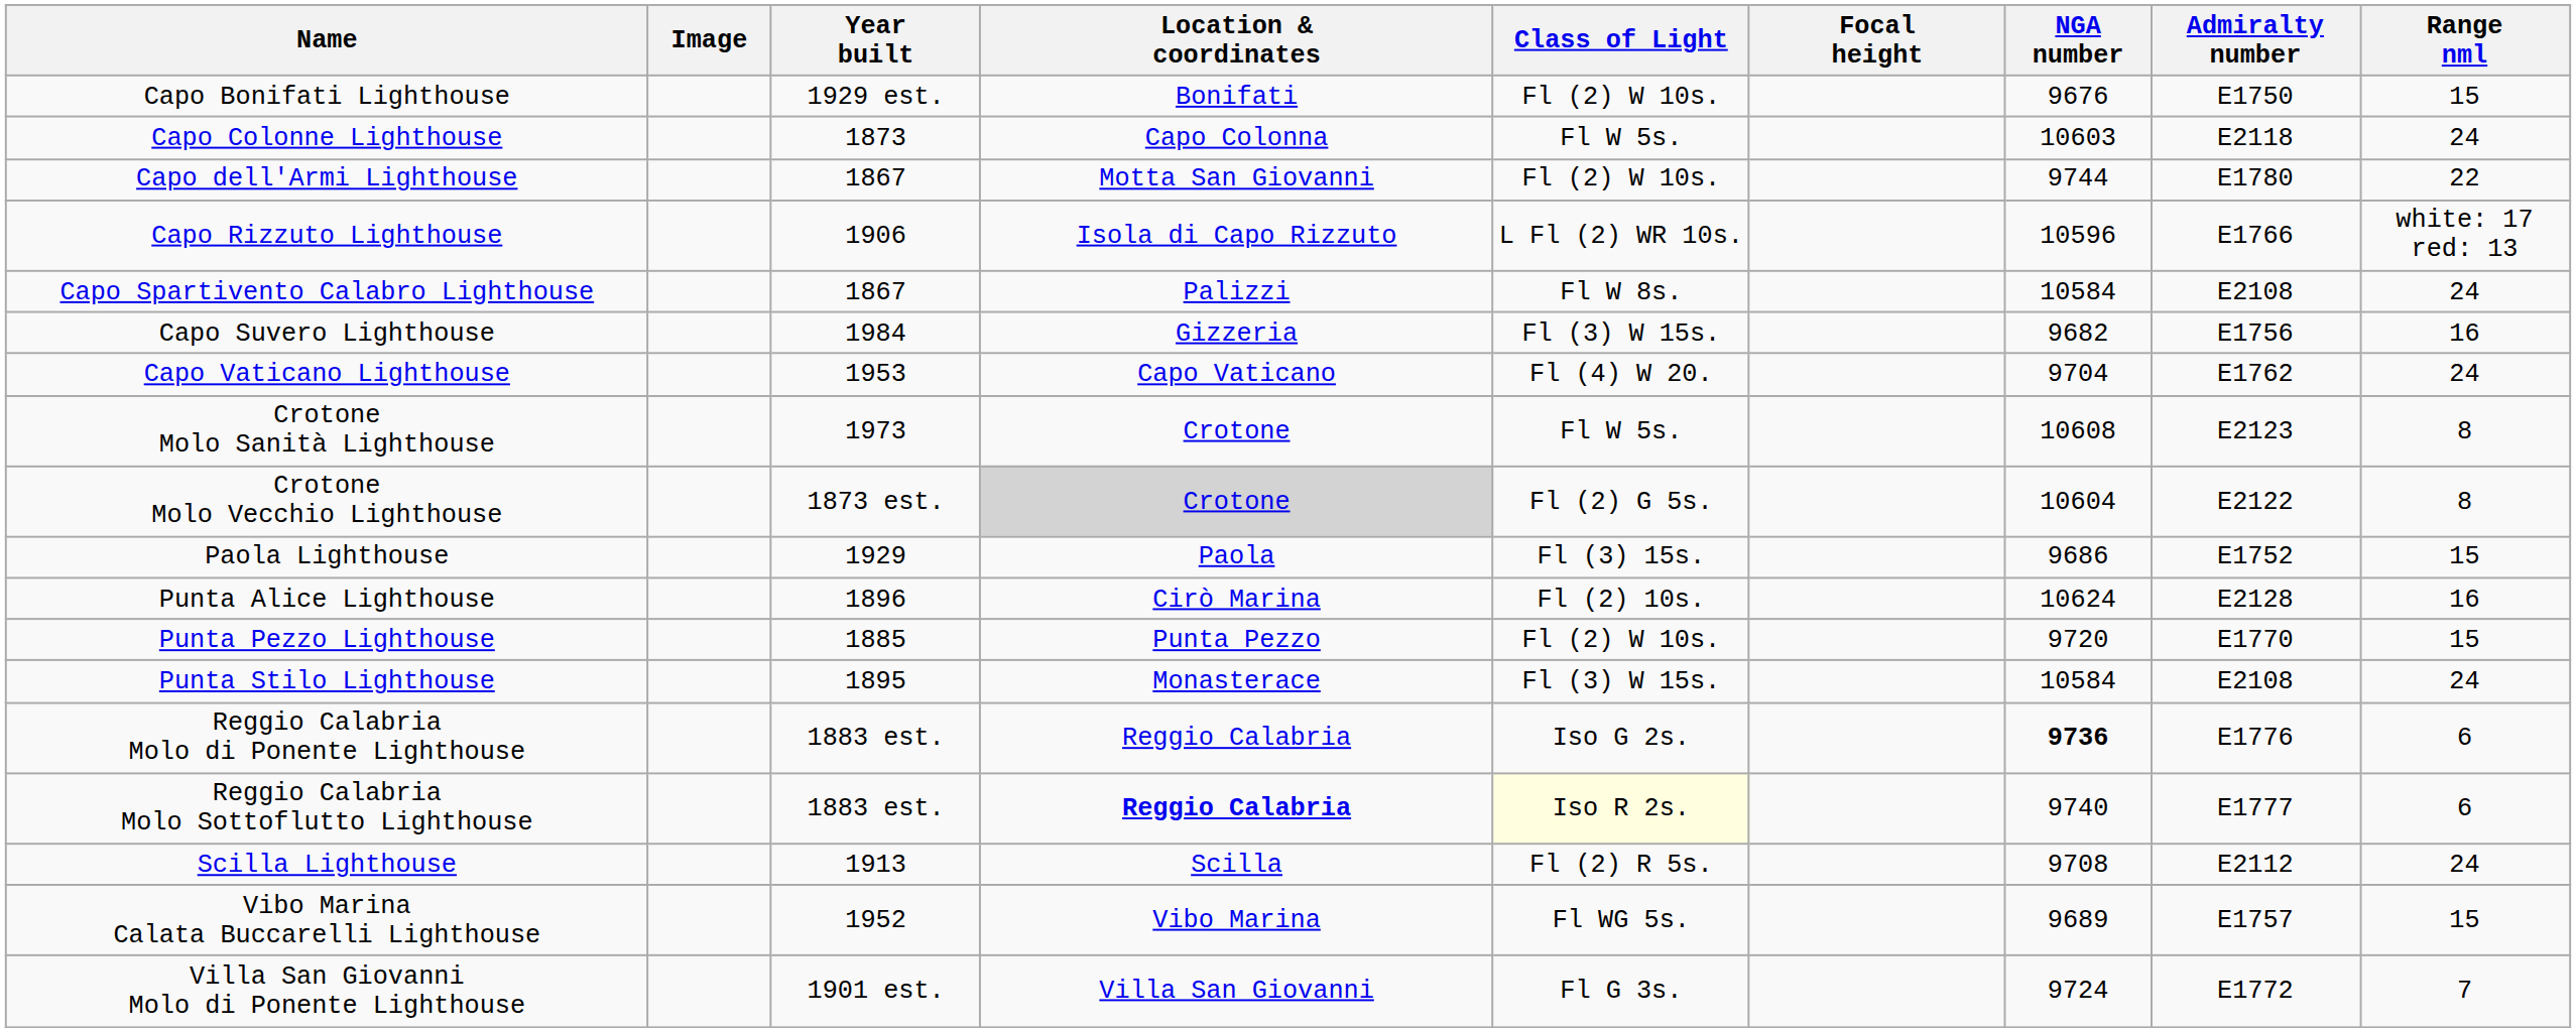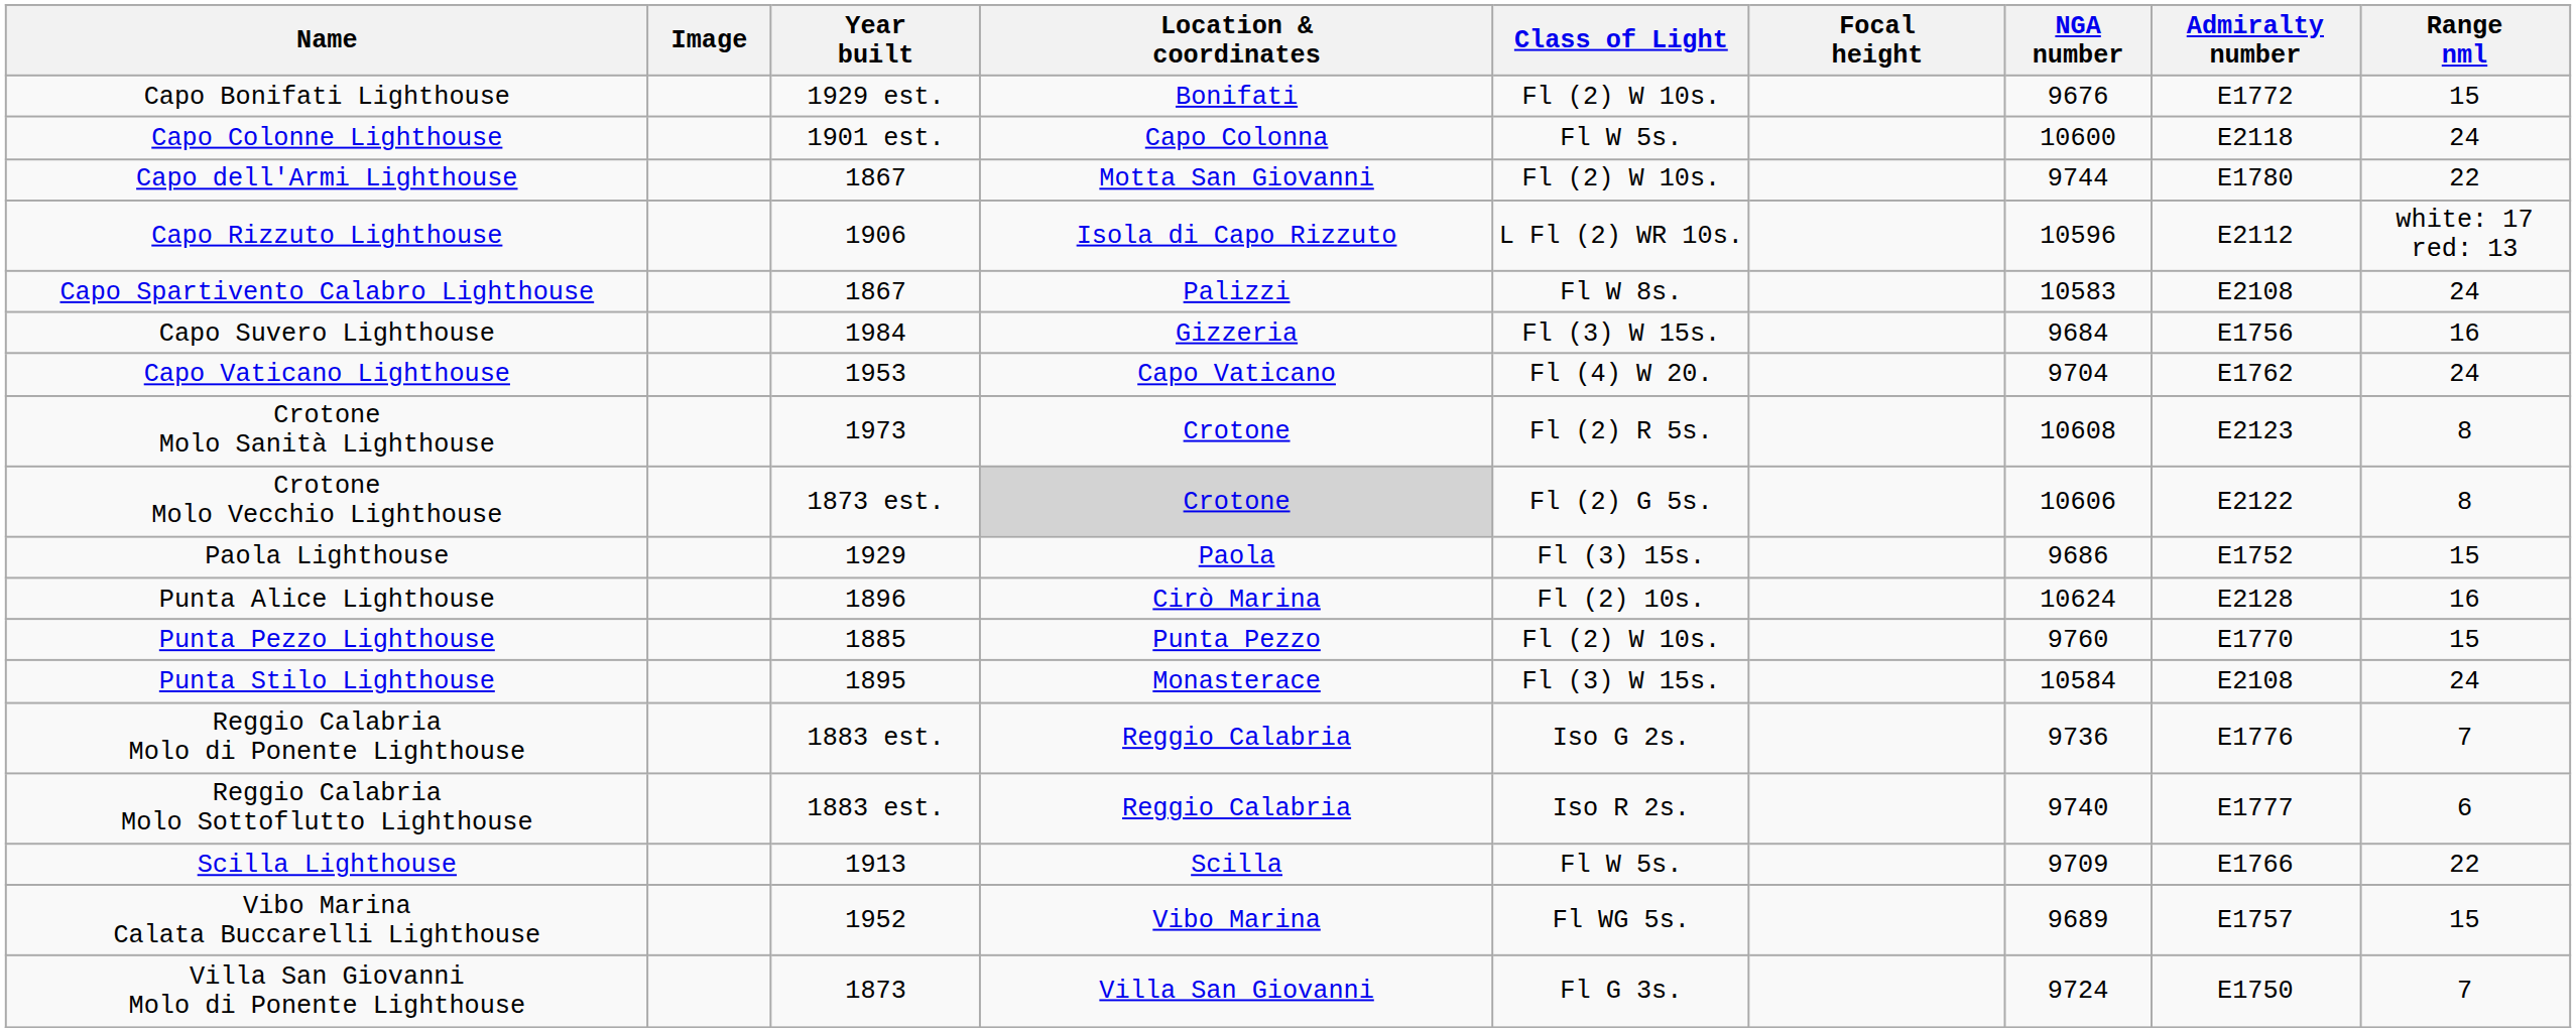 <table class="wikitable sortable" style="margin:auto;text-align:center">
 <tr>
 <th width="25%">Name</th>
 <th>Image</th>
 <th>Year<br>built</th>
 <th width="20%">Location &<br> coordinates</th>
 <th width="10%"><a href='#'>Class of Light</a></th>
 <th width="10%">Focal<br>height</th>
 <th><a href='#'>NGA</a><br>number</th>
 <th><a href='#'>Admiralty</a><br>number</th>
 <th>Range<br><a href='#'>nml</a></th>
 </tr>
 <tr>
 <td>Capo Bonifati Lighthouse</td>
 <td></td>
 <td>1929 est.</td>
 <td><a href='#'>Bonifati</a><br></td>
 <td>Fl (2) W 10s.</td>
 <td></td>
 <td>9676</td>
-<td>E1750</td>
+<td>E1772</td>
 <td>15</td>
 </tr>
 <tr>
 <td><a href='#'>Capo Colonne Lighthouse</a></td>
 <td></td>
-<td>1873</td>
+<td>1901 est.</td>
 <td><a href='#'>Capo Colonna</a><br></td>
 <td>Fl W 5s.</td>
 <td></td>
-<td>10603</td>
+<td>10600</td>
 <td>E2118</td>
 <td>24</td>
 </tr>
 <tr>
 <td><a href='#'>Capo dell'Armi Lighthouse</a></td>
 <td></td>
 <td>1867</td>
 <td><a href='#'>Motta San Giovanni</a><br></td>
 <td>Fl (2) W 10s.</td>
 <td></td>
 <td>9744</td>
 <td>E1780</td>
 <td>22</td>
 </tr>
 <tr>
 <td><a href='#'>Capo Rizzuto Lighthouse</a></td>
 <td></td>
 <td>1906</td>
 <td><a href='#'>Isola di Capo Rizzuto</a><br> </td>
 <td>L Fl (2) WR 10s.</td>
 <td></td>
 <td>10596</td>
-<td>E1766</td>
+<td>E2112</td>
 <td>white: 17<br>red: 13</td>
 </tr>
 <tr>
 <td><a href='#'>Capo Spartivento Calabro Lighthouse</a></td>
 <td></td>
 <td>1867</td>
 <td><a href='#'>Palizzi</a><br></td>
 <td>Fl W 8s.</td>
 <td></td>
-<td>10584</td>
+<td>10583</td>
 <td>E2108</td>
 <td>24</td>
 </tr>
 <tr>
 <td>Capo Suvero Lighthouse</td>
 <td></td>
 <td>1984</td>
 <td><a href='#'>Gizzeria</a><br></td>
 <td>Fl (3) W 15s.</td>
 <td></td>
-<td>9682</td>
+<td>9684</td>
 <td>E1756</td>
 <td>16</td>
 </tr>
 <tr>
 <td><a href='#'>Capo Vaticano Lighthouse</a></td>
 <td></td>
 <td>1953</td>
 <td><a href='#'>Capo Vaticano</a><br></td>
 <td>Fl (4) W 20.</td>
 <td></td>
 <td>9704</td>
 <td>E1762</td>
 <td>24</td>
 </tr>
 <tr>
 <td>Crotone <br>Molo Sanità Lighthouse</td>
 <td></td>
 <td>1973</td>
 <td><a href='#'>Crotone</a><br></td>
-<td>Fl W 5s.</td>
+<td>Fl (2) R 5s.</td>
 <td></td>
 <td>10608</td>
 <td>E2123</td>
 <td>8</td>
 </tr>
 <tr>
 <td>Crotone <br>Molo Vecchio Lighthouse</td>
 <td></td>
 <td>1873 est.</td>
 <td style="background: lightgrey;"><a href='#'>Crotone</a><br></td>
 <td>Fl (2) G 5s.</td>
 <td></td>
-<td>10604</td>
+<td>10606</td>
 <td>E2122</td>
 <td>8</td>
 </tr>
 <tr>
 <td>Paola Lighthouse</td>
 <td></td>
 <td>1929</td>
 <td><a href='#'>Paola</a><br></td>
 <td>Fl (3) 15s.</td>
 <td></td>
 <td>9686</td>
 <td>E1752</td>
 <td>15</td>
 </tr>
 <tr>
 <td>Punta Alice Lighthouse</td>
 <td></td>
 <td>1896</td>
 <td><a href='#'>Cirò Marina</a><br></td>
 <td>Fl (2) 10s.</td>
 <td></td>
 <td>10624</td>
 <td>E2128</td>
 <td>16</td>
 </tr>
 <tr>
 <td><a href='#'>Punta Pezzo Lighthouse</a></td>
 <td></td>
 <td>1885</td>
 <td><a href='#'>Punta Pezzo</a><br></td>
 <td>Fl (2) W 10s.</td>
 <td></td>
-<td>9720</td>
+<td>9760</td>
 <td>E1770</td>
 <td>15</td>
 </tr>
 <tr>
 <td><a href='#'>Punta Stilo Lighthouse</a></td>
 <td></td>
 <td>1895</td>
 <td><a href='#'>Monasterace</a><br></td>
 <td>Fl (3) W 15s.</td>
 <td></td>
 <td>10584</td>
 <td>E2108</td>
 <td>24</td>
 </tr>
 <tr>
 <td>Reggio Calabria<br>Molo di Ponente Lighthouse</td>
 <td></td>
 <td>1883 est.</td>
 <td><a href='#'>Reggio Calabria</a><br></td>
 <td>Iso G 2s.</td>
 <td></td>
-<td><strong>9736</strong></td>
+<td>9736</td>
 <td>E1776</td>
-<td>6</td>
+<td>7</td>
 </tr>
 <tr>
 <td>Reggio Calabria<br>Molo Sottoflutto Lighthouse</td>
 <td></td>
 <td>1883 est.</td>
-<td><strong><a href='#'>Reggio Calabria</a><br></strong></td>
-<td style="background: lightyellow;">Iso R 2s.</td>
+<td><a href='#'>Reggio Calabria</a><br></td>
+<td>Iso R 2s.</td>
 <td></td>
 <td>9740</td>
 <td>E1777</td>
 <td>6</td>
 </tr>
 <tr>
 <td><a href='#'>Scilla Lighthouse</a></td>
 <td></td>
 <td>1913</td>
 <td><a href='#'>Scilla</a><br></td>
-<td>Fl (2) R 5s.</td>
+<td>Fl W 5s.</td>
 <td></td>
-<td>9708</td>
-<td>E2112</td>
-<td>24</td>
+<td>9709</td>
+<td>E1766</td>
+<td>22</td>
 </tr>
 <tr>
 <td>Vibo Marina<br>Calata Buccarelli Lighthouse</td>
 <td></td>
 <td>1952</td>
 <td><a href='#'>Vibo Marina</a><br></td>
 <td>Fl WG 5s.</td>
 <td></td>
 <td>9689</td>
 <td>E1757</td>
 <td>15</td>
 </tr>
 <tr>
 <td>Villa San Giovanni<br>Molo di Ponente Lighthouse</td>
 <td></td>
-<td>1901 est.</td>
+<td>1873</td>
 <td><a href='#'>Villa San Giovanni</a><br></td>
 <td>Fl G 3s.</td>
 <td></td>
 <td>9724</td>
-<td>E1772</td>
+<td>E1750</td>
 <td>7</td>
 </tr>
 <tr>
 </tr>
 </table>
